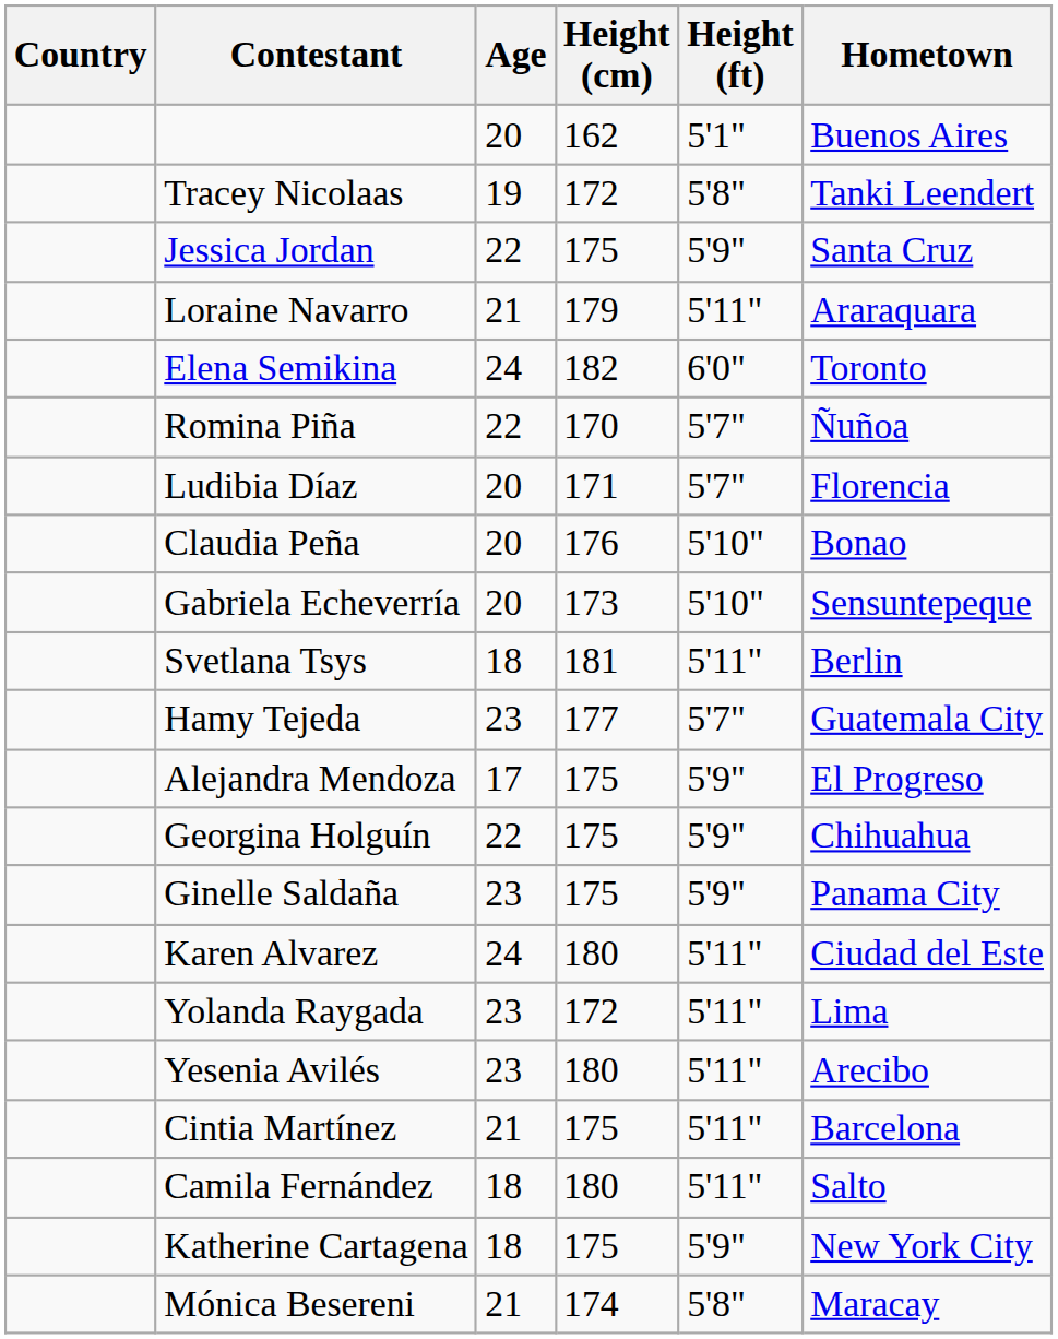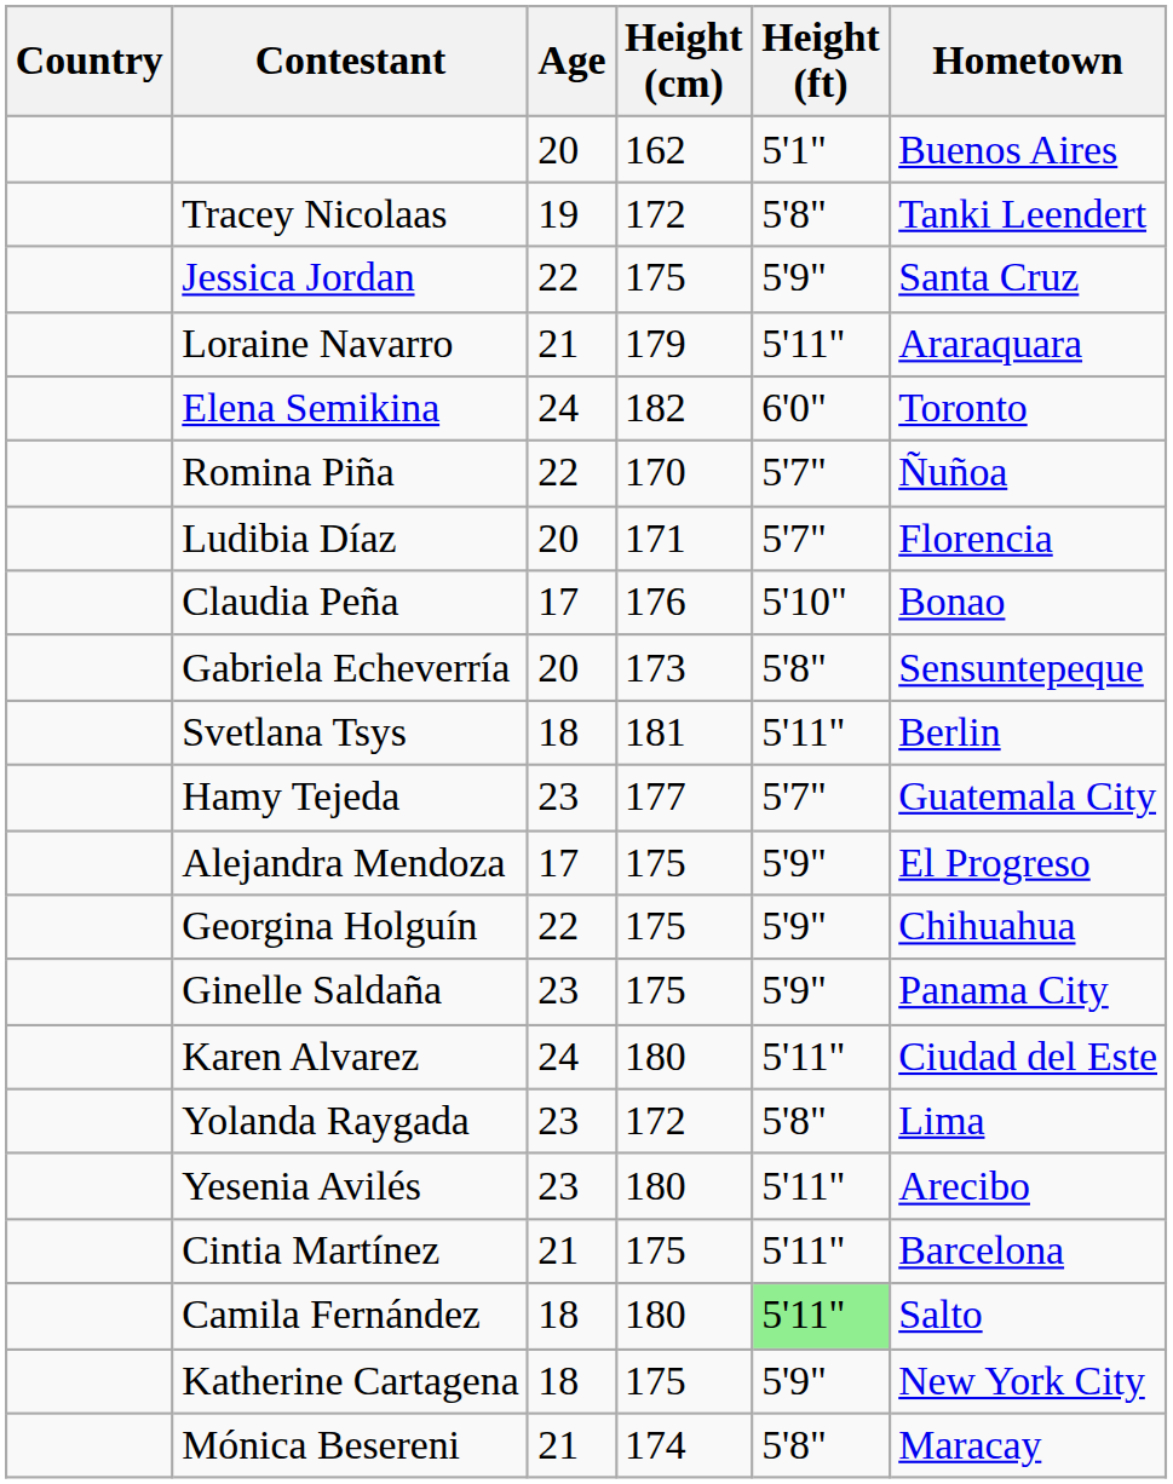 <table class="sortable wikitable">
 <tr>
 <th>Country</th>
 <th>Contestant</th>
 <th>Age</th>
 <th>Height<br> (cm)</th>
 <th>Height<br> (ft)</th>
 <th>Hometown</th>
 </tr>
 <tr>
 <td><strong></strong></td>
 <td></td>
 <td>20</td>
 <td>162</td>
 <td>5'1"</td>
 <td><a href='#'>Buenos Aires</a></td>
 </tr>
 <tr>
 <td><strong></strong></td>
 <td>Tracey Nicolaas</td>
 <td>19</td>
 <td>172</td>
 <td>5'8"</td>
 <td><a href='#'>Tanki Leendert</a></td>
 </tr>
 <tr>
 <td><strong></strong></td>
 <td><a href='#'>Jessica Jordan</a></td>
 <td>22</td>
 <td>175</td>
 <td>5'9"</td>
 <td><a href='#'>Santa Cruz</a></td>
 </tr>
 <tr>
 <td><strong></strong></td>
 <td>Loraine Navarro</td>
 <td>21</td>
 <td>179</td>
 <td>5'11"</td>
 <td><a href='#'>Araraquara</a></td>
 </tr>
 <tr>
 <td><strong></strong></td>
 <td><a href='#'>Elena Semikina</a></td>
 <td>24</td>
 <td>182</td>
 <td>6'0"</td>
 <td><a href='#'>Toronto</a></td>
 </tr>
 <tr>
 <td><strong></strong></td>
 <td>Romina Piña</td>
 <td>22</td>
 <td>170</td>
 <td>5'7"</td>
 <td><a href='#'>Ñuñoa</a></td>
 </tr>
 <tr>
 <td><strong></strong></td>
 <td>Ludibia Díaz</td>
 <td>20</td>
 <td>171</td>
 <td>5'7"</td>
 <td><a href='#'>Florencia</a></td>
 </tr>
 <tr>
 <td><strong></strong></td>
 <td>Claudia Peña</td>
-<td>20</td>
+<td>17</td>
 <td>176</td>
 <td>5'10"</td>
 <td><a href='#'>Bonao</a></td>
 </tr>
 <tr>
 <td><strong></strong></td>
 <td>Gabriela Echeverría</td>
 <td>20</td>
 <td>173</td>
-<td>5'10"</td>
+<td>5'8"</td>
 <td><a href='#'>Sensuntepeque</a></td>
 </tr>
 <tr>
 <td><strong></strong></td>
 <td>Svetlana Tsys</td>
 <td>18</td>
 <td>181</td>
 <td>5'11"</td>
 <td><a href='#'>Berlin</a></td>
 </tr>
 <tr>
 <td><strong></strong></td>
 <td>Hamy Tejeda</td>
 <td>23</td>
 <td>177</td>
 <td>5'7"</td>
 <td><a href='#'>Guatemala City</a></td>
 </tr>
 <tr>
 <td><strong></strong></td>
 <td>Alejandra Mendoza</td>
 <td>17</td>
 <td>175</td>
 <td>5'9"</td>
 <td><a href='#'>El Progreso</a></td>
 </tr>
 <tr>
 <td><strong></strong></td>
 <td>Georgina Holguín</td>
 <td>22</td>
 <td>175</td>
 <td>5'9"</td>
 <td><a href='#'>Chihuahua</a></td>
 </tr>
 <tr>
 <td><strong></strong></td>
 <td>Ginelle Saldaña</td>
 <td>23</td>
 <td>175</td>
 <td>5'9"</td>
 <td><a href='#'>Panama City</a></td>
 </tr>
 <tr>
 <td><strong></strong></td>
 <td>Karen Alvarez</td>
 <td>24</td>
 <td>180</td>
 <td>5'11"</td>
 <td><a href='#'>Ciudad del Este</a></td>
 </tr>
 <tr>
 <td><strong></strong></td>
 <td>Yolanda Raygada</td>
 <td>23</td>
 <td>172</td>
-<td>5'11"</td>
+<td>5'8"</td>
 <td><a href='#'>Lima</a></td>
 </tr>
 <tr>
 <td><strong></strong></td>
 <td>Yesenia Avilés</td>
 <td>23</td>
 <td>180</td>
 <td>5'11"</td>
 <td><a href='#'>Arecibo</a></td>
 </tr>
 <tr>
 <td><strong></strong></td>
 <td>Cintia Martínez</td>
 <td>21</td>
 <td>175</td>
 <td>5'11"</td>
 <td><a href='#'>Barcelona</a></td>
 </tr>
 <tr>
 <td><strong></strong></td>
 <td>Camila Fernández</td>
 <td>18</td>
 <td>180</td>
-<td>5'11"</td>
+<td style="background: lightgreen;">5'11"</td>
 <td><a href='#'>Salto</a></td>
 </tr>
 <tr>
 <td><strong></strong></td>
 <td>Katherine Cartagena</td>
 <td>18</td>
 <td>175</td>
 <td>5'9"</td>
 <td><a href='#'>New York City</a></td>
 </tr>
 <tr>
 <td><strong></strong></td>
 <td>Mónica Besereni</td>
 <td>21</td>
 <td>174</td>
 <td>5'8"</td>
 <td><a href='#'>Maracay</a></td>
 </tr>
 </table>
